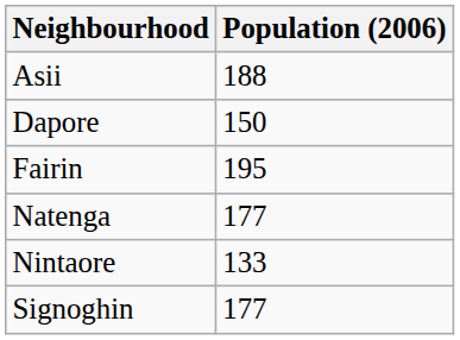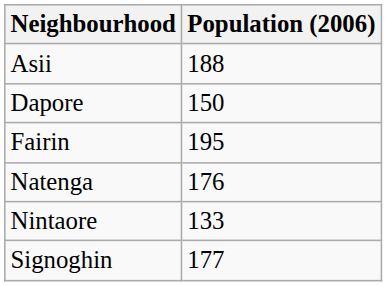 <table class="wikitable">
 <tr>
 <th>Neighbourhood</th>
 <th>Population (2006)</th>
 </tr>
 <tr>
 <td>Asii</td>
 <td>188</td>
 </tr>
 <tr>
 <td>Dapore</td>
 <td>150</td>
 </tr>
 <tr>
 <td>Fairin</td>
 <td>195</td>
 </tr>
 <tr>
 <td>Natenga</td>
-<td>177</td>
+<td>176</td>
 </tr>
 <tr>
 <td>Nintaore</td>
 <td>133</td>
 </tr>
 <tr>
 <td>Signoghin</td>
 <td>177</td>
 </tr>
 </table>
